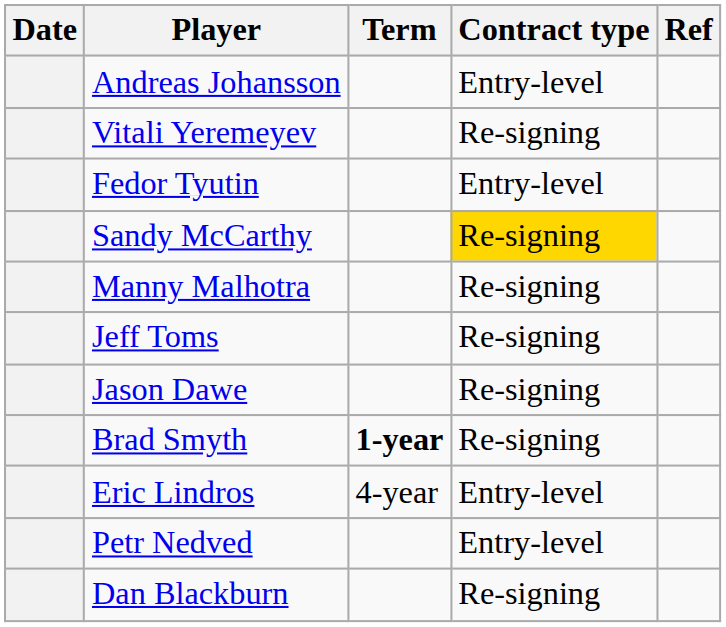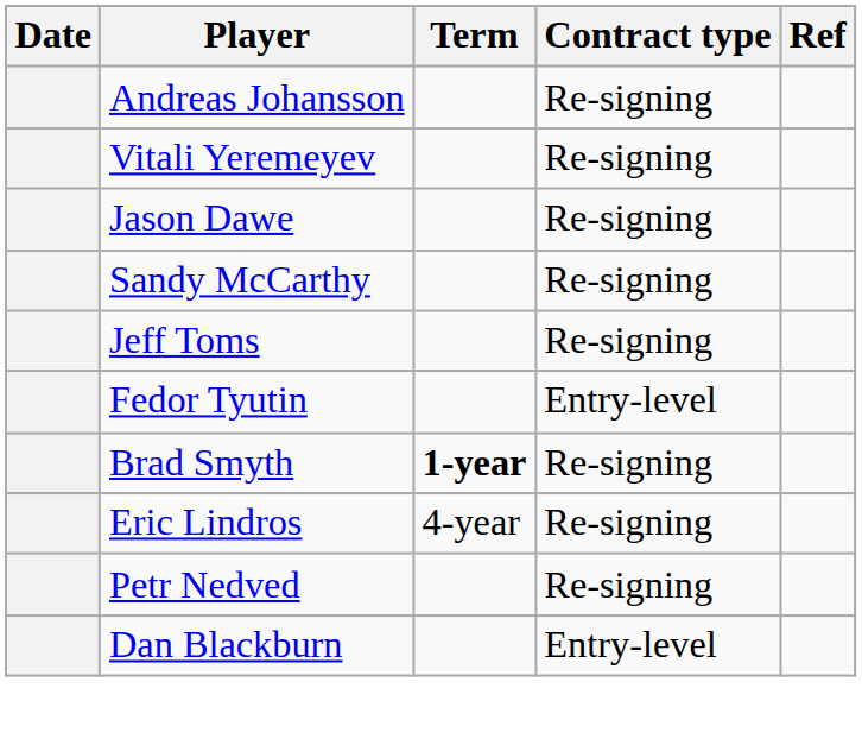 <table class="wikitable plainrowheaders">
 <tr style="background:#ddd; text-align:center;">
 <th>Date</th>
 <th>Player</th>
 <th>Term</th>
 <th>Contract type</th>
 <th>Ref</th>
 </tr>
 <tr>
 <th scope="row"></th>
 <td><a href='#'>Andreas Johansson</a></td>
 <td></td>
-<td>Entry-level</td>
+<td>Re-signing</td>
 <td></td>
 </tr>
 <tr>
 <th scope="row"></th>
 <td><a href='#'>Vitali Yeremeyev</a></td>
+<td></td>
+<td>Re-signing</td>
+<td></td>
+</tr>
+<tr>
+<th scope="row"></th>
+<td><a href='#'>Jason Dawe</a></td>
+<td></td>
+<td>Re-signing</td>
+<td></td>
+</tr>
+<tr>
+<th scope="row"></th>
+<td><a href='#'>Sandy McCarthy</a></td>
+<td></td>
+<td>Re-signing</td>
+<td></td>
+</tr>
+<tr>
+<th scope="row"></th>
+<td><a href='#'>Jeff Toms</a></td>
 <td></td>
 <td>Re-signing</td>
 <td></td>
 </tr>
 <tr>
 <th scope="row"></th>
 <td><a href='#'>Fedor Tyutin</a></td>
 <td></td>
 <td>Entry-level</td>
 <td></td>
 </tr>
 <tr>
 <th scope="row"></th>
-<td><a href='#'>Sandy McCarthy</a></td>
-<td></td>
-<td style="background: gold;">Re-signing</td>
-<td></td>
-</tr>
-<tr>
-<th scope="row"></th>
-<td><a href='#'>Manny Malhotra</a></td>
-<td></td>
-<td>Re-signing</td>
-<td></td>
-</tr>
-<tr>
-<th scope="row"></th>
-<td><a href='#'>Jeff Toms</a></td>
-<td></td>
-<td>Re-signing</td>
-<td></td>
-</tr>
-<tr>
-<th scope="row"></th>
-<td><a href='#'>Jason Dawe</a></td>
-<td></td>
-<td>Re-signing</td>
-<td></td>
-</tr>
-<tr>
-<th scope="row"></th>
 <td><a href='#'>Brad Smyth</a></td>
 <td><strong>1-year</strong></td>
 <td>Re-signing</td>
 <td></td>
 </tr>
 <tr>
 <th scope="row"></th>
 <td><a href='#'>Eric Lindros</a></td>
 <td>4-year</td>
-<td>Entry-level</td>
+<td>Re-signing</td>
 <td></td>
 </tr>
 <tr>
 <th scope="row"></th>
 <td><a href='#'>Petr Nedved</a></td>
 <td></td>
-<td>Entry-level</td>
+<td>Re-signing</td>
 <td></td>
 </tr>
 <tr>
 <th scope="row"></th>
 <td><a href='#'>Dan Blackburn</a></td>
 <td></td>
-<td>Re-signing</td>
+<td>Entry-level</td>
 <td></td>
 </tr>
 </table>
